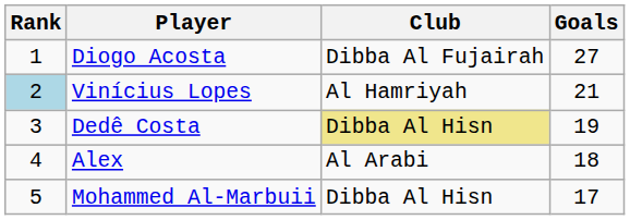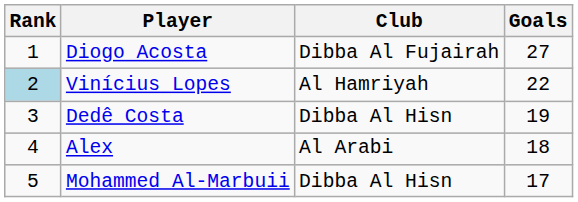 <table class=wikitable>
 <tr>
 <th>Rank</th>
 <th>Player</th>
 <th>Club</th>
 <th>Goals</th>
 </tr>
 <tr>
 <td align=center>1</td>
 <td align=left> <a href='#'>Diogo Acosta</a></td>
 <td align=left>Dibba Al Fujairah</td>
 <td align=center>27</td>
 </tr>
 <tr>
 <td align=center style="background: lightblue;">2</td>
 <td align=left> <a href='#'>Vinícius Lopes</a></td>
 <td align=left>Al Hamriyah</td>
-<td align=center>21</td>
+<td align=center>22</td>
 </tr>
 <tr>
 <td align=center>3</td>
 <td align=left> <a href='#'>Dedê Costa</a></td>
-<td align=left style="background: khaki;">Dibba Al Hisn</td>
+<td align=left>Dibba Al Hisn</td>
 <td align=center>19</td>
 </tr>
 <tr>
 <td align=center>4</td>
 <td align=left> <a href='#'>Alex</a></td>
 <td align=left>Al Arabi</td>
 <td align=center>18</td>
 </tr>
 <tr>
 <td rowspan=2 align=center>5</td>
 <td align=left> <a href='#'>Mohammed Al-Marbuii</a></td>
 <td align=left>Dibba Al Hisn</td>
 <td align=center>17</td>
 </tr>
 </table>
